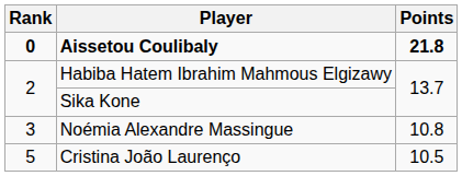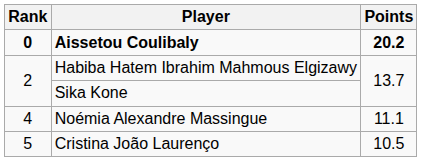 <table class="wikitable">
 <tr>
 <th>Rank</th>
 <th>Player</th>
 <th>Points</th>
 </tr>
 <tr>
 <td align=center><strong>0</strong></td>
 <td align=left> <strong>Aissetou Coulibaly</strong></td>
-<td align=center><strong>21.8</strong></td>
+<td align=center><strong>20.2</strong></td>
 </tr>
 <tr>
 <td rowspan=2; align=center>2</td>
 <td align=left> Habiba Hatem Ibrahim Mahmous Elgizawy</td>
 <td rowspan=2; align=center>13.7</td>
 </tr>
 <tr>
 <td> Sika Kone</td>
 </tr>
 <tr>
-<td align=center>3</td>
+<td align=center>4</td>
 <td align=left> Noémia Alexandre Massingue</td>
-<td align=center>10.8</td>
+<td align=center>11.1</td>
 </tr>
 <tr>
 <td align=center>5</td>
 <td align=left> Cristina João Laurenço</td>
 <td align=center>10.5</td>
 </tr>
 </table>
